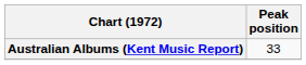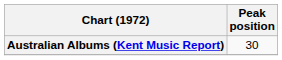 <table class="wikitable sortable plainrowheaders" style="text-align:center">
 <tr>
 <th scope="col">Chart (1972)</th>
 <th scope="col">Peak<br>position</th>
 </tr>
 <tr>
 <th scope="row">Australian Albums (<a href='#'>Kent Music Report</a>)</th>
-<td align="center">33</td>
+<td align="center">30</td>
 </tr>
 <tr>
 </tr>
 <tr>
 </tr>
 </table>
